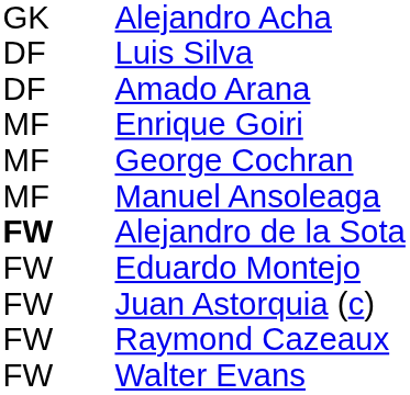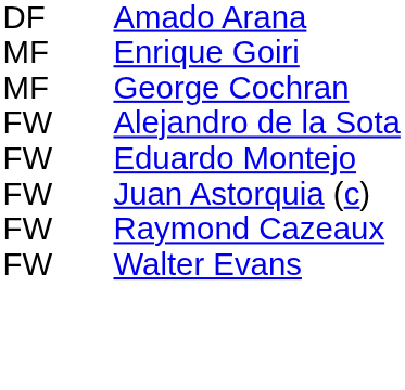 <table style="font-size:90%; margin:0.2em auto;" cellspacing="0" cellpadding="0">
 <tr>
 <th width="25"></th>
 <th width="25"></th>
-</tr>
-<tr>
-<td>GK</td>
-<td></td>
-<td> <a href='#'>Alejandro Acha</a></td>
-</tr>
-<tr>
-<td>DF</td>
-<td></td>
-<td> <a href='#'>Luis Silva</a></td>
 </tr>
 <tr>
 <td>DF</td>
 <td></td>
 <td> <a href='#'>Amado Arana</a></td>
 </tr>
 <tr>
 <td>MF</td>
 <td></td>
 <td> <a href='#'>Enrique Goiri</a></td>
 </tr>
 <tr>
 <td>MF</td>
 <td></td>
 <td> <a href='#'>George Cochran</a></td>
 </tr>
 <tr>
-<td>MF</td>
-<td></td>
-<td> <a href='#'>Manuel Ansoleaga</a></td>
-</tr>
-<tr>
-<td><strong>FW</strong></td>
+<td>FW</td>
 <td></td>
 <td> <a href='#'>Alejandro de la Sota</a></td>
 </tr>
 <tr>
 <td>FW</td>
 <td></td>
 <td> <a href='#'>Eduardo Montejo</a></td>
 </tr>
 <tr>
 <td>FW</td>
 <td></td>
 <td> <a href='#'>Juan Astorquia</a> (<a href='#'>c</a>)</td>
 </tr>
 <tr>
 <td>FW</td>
 <td></td>
 <td> <a href='#'>Raymond Cazeaux</a></td>
 </tr>
 <tr>
 <td>FW</td>
 <td></td>
 <td> <a href='#'>Walter Evans</a></td>
 </tr>
 </table>
